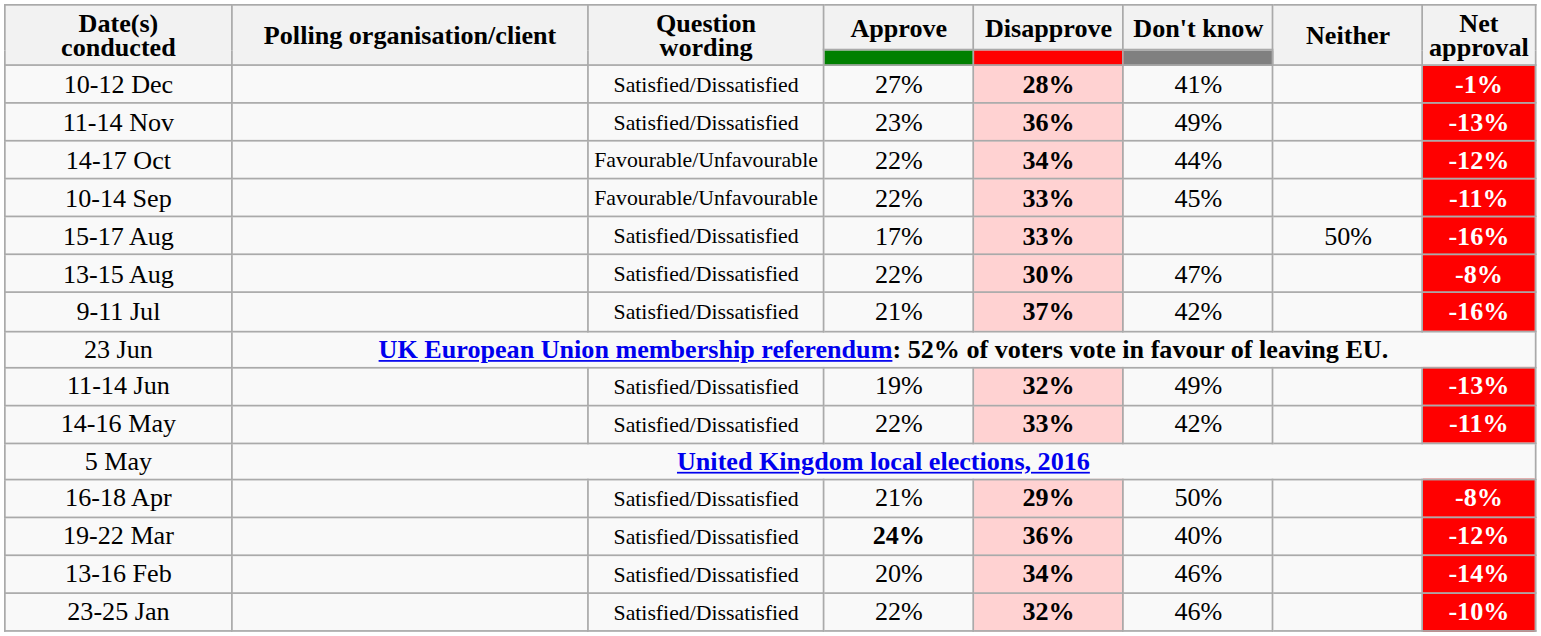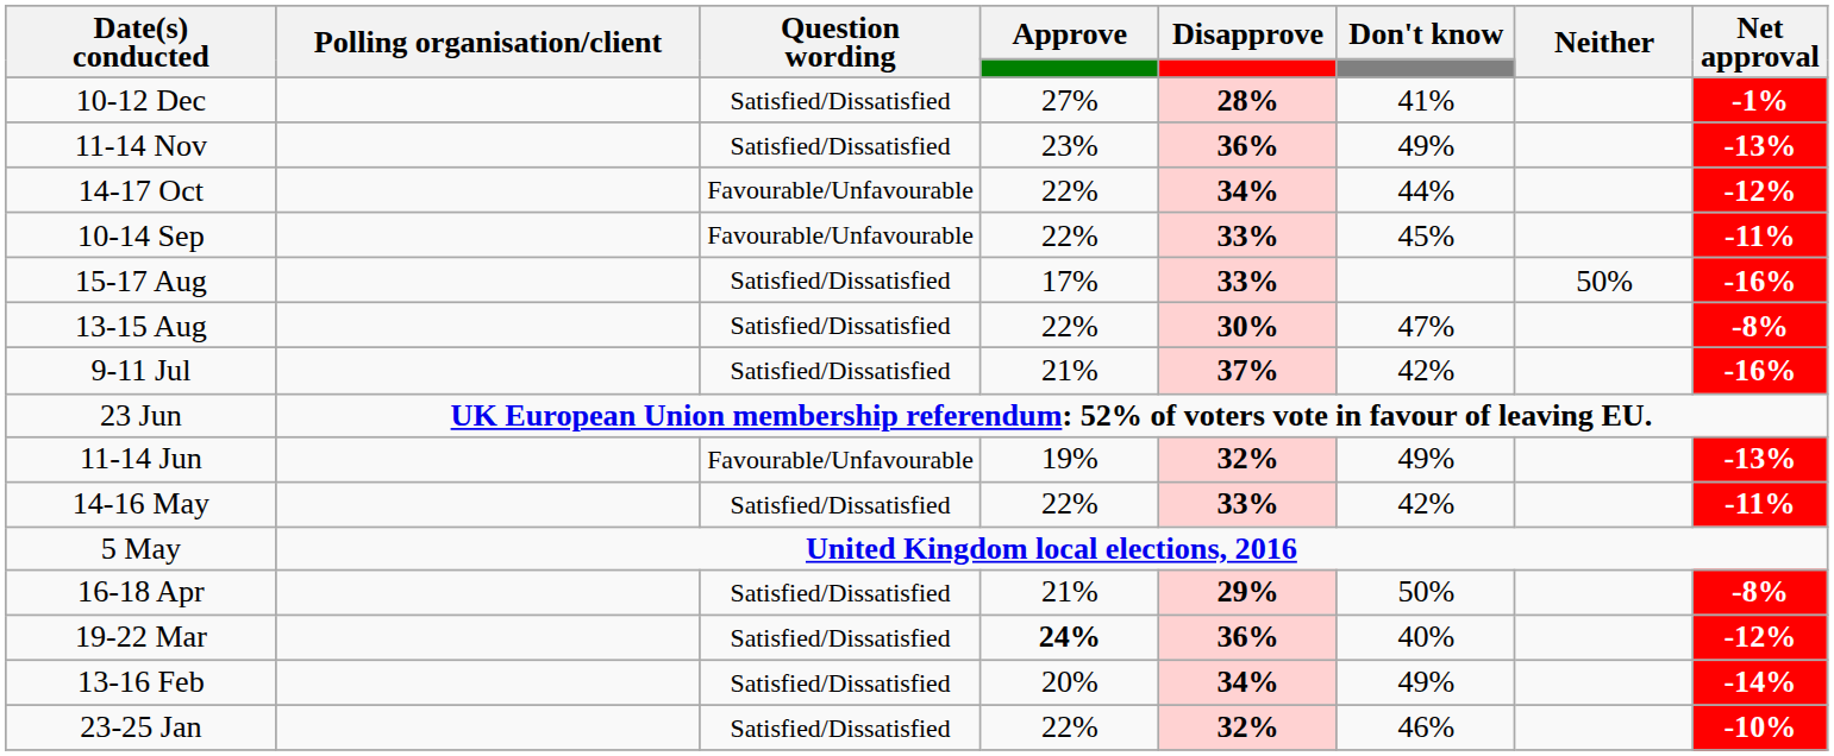 <table class="wikitable collapsible sortable" style="text-align:center;font-size:95%;line-height:14px;">
 <tr>
 <th style="width:125px;" rowspan="2">Date(s)<br>conducted</th>
 <th style="width:200px;" rowspan="2">Polling organisation/client</th>
 <th style="width:120px;" rowspan="2">Question<br>wording</th>
 <th class="unsortable" style="width:80px;">Approve</th>
 <th class="unsortable" style="width: 80px;">Disapprove</th>
 <th class="unsortable" style="width:80px;">Don't know</th>
 <th class="unsortable" style="width:80px;"rowspan="2">Neither</th>
 <th class="unsortable" style="width:20px;" rowspan="2">Net approval</th>
 </tr>
 <tr>
 <th class="unsortable" style="background:green;width:60px;"></th>
 <th class="unsortable" style="background:red;width:60px;"></th>
 <th class="unsortable" style="background:grey;width:60px;"></th>
 </tr>
 <tr>
 <td>10-12 Dec</td>
 <td></td>
 <td><small>Satisfied/Dissatisfied</small></td>
 <td>27%</td>
 <td style="background:#FFD2D2"><strong>28%</strong></td>
 <td>41%</td>
 <td></td>
 <td style="background:red;color:white;"><strong>-1%</strong></td>
 </tr>
 <tr>
 <td>11-14 Nov</td>
 <td></td>
 <td><small>Satisfied/Dissatisfied</small></td>
 <td>23%</td>
 <td style="background:#FFD2D2"><strong>36%</strong></td>
 <td>49%</td>
 <td></td>
 <td style="background:red;color:white;"><strong>-13%</strong></td>
 </tr>
 <tr>
 <td>14-17 Oct</td>
 <td></td>
 <td><small>Favourable/Unfavourable</small></td>
 <td>22%</td>
 <td style="background:#FFD2D2"><strong>34%</strong></td>
 <td>44%</td>
 <td></td>
 <td style="background:red;color:white;"><strong>-12%</strong></td>
 </tr>
 <tr>
 <td>10-14 Sep</td>
 <td></td>
 <td><small>Favourable/Unfavourable</small></td>
 <td>22%</td>
 <td style="background:#FFD2D2"><strong>33%</strong></td>
 <td>45%</td>
 <td></td>
 <td style="background:red;color:white;"><strong>-11%</strong></td>
 </tr>
 <tr>
 <td>15-17 Aug</td>
 <td></td>
 <td><small>Satisfied/Dissatisfied</small></td>
 <td>17%</td>
 <td style="background:#FFD2D2"><strong>33%</strong></td>
 <td></td>
 <td>50%</td>
 <td style="background:red;color:white;"><strong>-16%</strong></td>
 </tr>
 <tr>
 <td>13-15 Aug</td>
 <td></td>
 <td><small>Satisfied/Dissatisfied</small></td>
 <td>22%</td>
 <td style="background:#FFD2D2"><strong>30%</strong></td>
 <td>47%</td>
 <td></td>
 <td style="background:red;color:white;"><strong>-8%</strong></td>
 </tr>
 <tr>
 <td>9-11 Jul</td>
 <td></td>
 <td><small>Satisfied/Dissatisfied</small></td>
 <td>21%</td>
 <td style="background:#FFD2D2"><strong>37%</strong></td>
 <td>42%</td>
 <td></td>
 <td style="background:red;color:white;"><strong>-16%</strong></td>
 </tr>
 <tr>
 <td>23 Jun</td>
 <td colspan="7"><strong><a href='#'>UK European Union membership referendum</a>:  52% of voters vote in favour of leaving EU.</strong></td>
 </tr>
 <tr>
 <td>11-14 Jun</td>
 <td></td>
-<td><small>Satisfied/Dissatisfied</small></td>
+<td><small>Favourable/Unfavourable</small></td>
 <td>19%</td>
 <td style="background:#FFD2D2"><strong>32%</strong></td>
 <td>49%</td>
 <td></td>
 <td style="background:red;color:white;"><strong>-13%</strong></td>
 </tr>
 <tr>
 <td>14-16 May</td>
 <td></td>
 <td><small>Satisfied/Dissatisfied</small></td>
 <td>22%</td>
 <td style="background:#FFD2D2"><strong>33%</strong></td>
 <td>42%</td>
 <td></td>
 <td style="background:red;color:white;"><strong>-11%</strong></td>
 </tr>
 <tr>
 <td>5 May</td>
 <td colspan="7"><strong><a href='#'>United Kingdom local elections, 2016</a></strong></td>
 </tr>
 <tr>
 <td>16-18 Apr</td>
 <td></td>
 <td><small>Satisfied/Dissatisfied</small></td>
 <td>21%</td>
 <td style="background:#FFD2D2"><strong>29%</strong></td>
 <td>50%</td>
 <td></td>
 <td style="background:red;color:white;"><strong>-8%</strong></td>
 </tr>
 <tr>
 <td>19-22 Mar</td>
 <td></td>
 <td><small>Satisfied/Dissatisfied</small></td>
 <td><strong>24%</strong></td>
 <td style="background:#FFD2D2"><strong>36%</strong></td>
 <td>40%</td>
 <td></td>
 <td style="background:red;color:white;"><strong>-12%</strong></td>
 </tr>
 <tr>
 <td>13-16 Feb</td>
 <td></td>
 <td><small>Satisfied/Dissatisfied</small></td>
 <td>20%</td>
 <td style="background:#FFD2D2"><strong>34%</strong></td>
-<td>46%</td>
+<td>49%</td>
 <td></td>
 <td style="background:red;color:white;"><strong>-14%</strong></td>
 </tr>
 <tr>
 <td>23-25 Jan</td>
 <td></td>
 <td><small>Satisfied/Dissatisfied</small></td>
 <td>22%</td>
 <td style="background:#FFD2D2"><strong>32%</strong></td>
 <td>46%</td>
 <td></td>
 <td style="background:red;color:white;"><strong>-10%</strong></td>
 </tr>
 </table>
